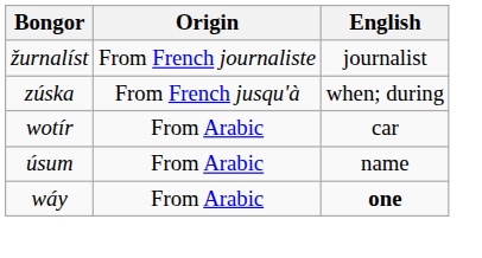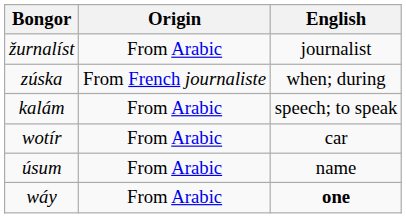 <table class="wikitable" style="text-align:center;">
 <tr>
 <th>Bongor</th>
 <th>Origin</th>
 <th>English</th>
 </tr>
 <tr>
 <td><em>žurnalíst</em></td>
-<td>From <a href='#'>French</a> <em>journaliste</em></td>
+<td>From <a href='#'>Arabic</a>  </td>
 <td>journalist</td>
 </tr>
 <tr>
 <td><em>zúska</em></td>
-<td>From <a href='#'>French</a> <em>jusqu'à</em></td>
+<td>From <a href='#'>French</a> <em>journaliste</em></td>
 <td>when; during</td>
+</tr>
+<tr>
+<td><em>kalám</em></td>
+<td>From <a href='#'>Arabic</a>  </td>
+<td>speech; to speak</td>
 </tr>
 <tr>
 <td><em>wotír</em></td>
 <td>From <a href='#'>Arabic</a>  </td>
 <td>car</td>
 </tr>
 <tr>
 <td><em>úsum</em></td>
 <td>From <a href='#'>Arabic</a>  </td>
 <td>name</td>
 </tr>
 <tr>
 <td><em>wáy</em></td>
 <td>From <a href='#'>Arabic</a>   </td>
 <td><strong>one</strong></td>
 </tr>
 </table>
